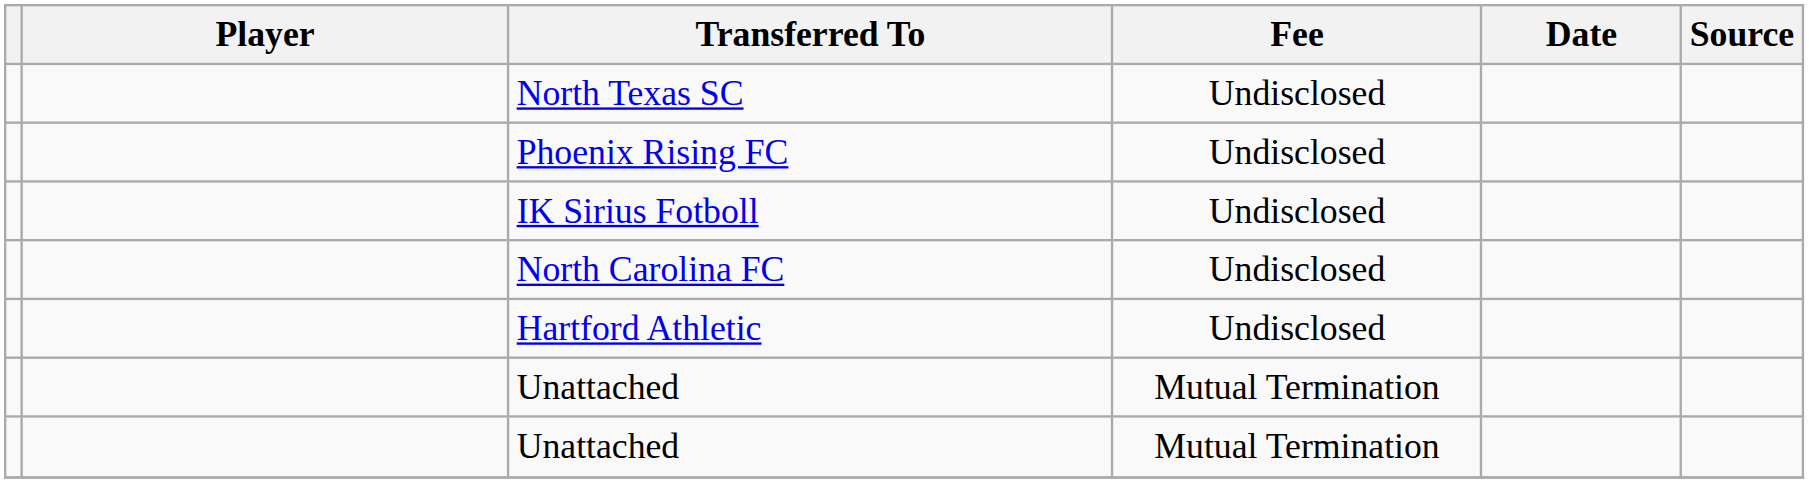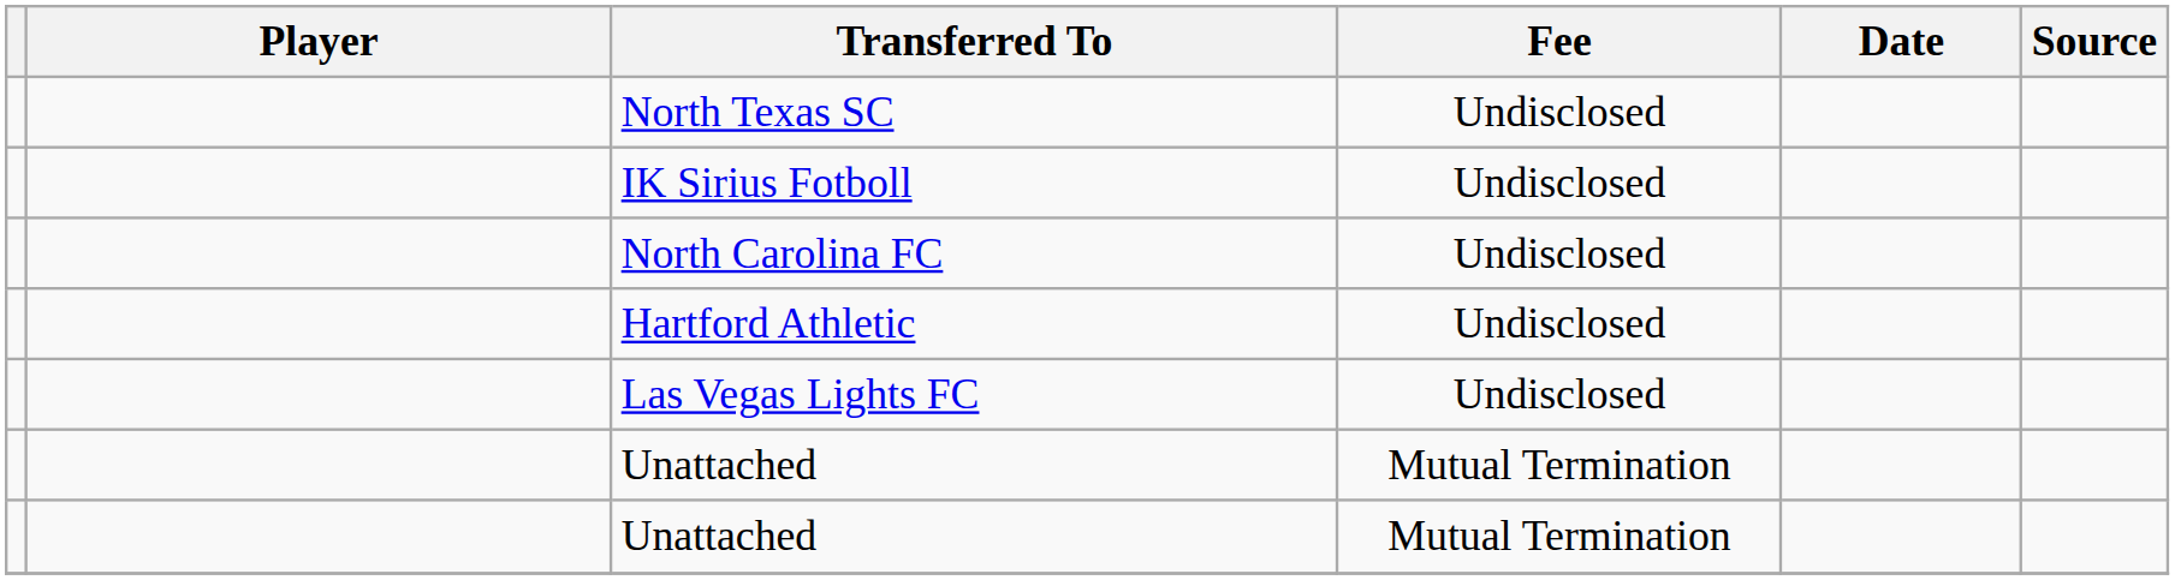 <table class="wikitable plainrowheaders sortable" style="font-size:95%">
 <tr>
 <th></th>
 <th scope="col" style="width:200px;">Player</th>
 <th scope="col" style="width:250px;">Transferred To</th>
 <th scope="col" style="width:150px;">Fee</th>
 <th scope="col" style="width:78px;">Date</th>
 <th>Source</th>
 </tr>
 <tr>
 <td align=center></td>
 <td></td>
 <td> <a href='#'>North Texas SC</a></td>
-<td align=center>Undisclosed</td>
-<td align=center></td>
-<td align=center></td>
-</tr>
-<tr>
-<td align=center></td>
-<td></td>
-<td> <a href='#'>Phoenix Rising FC</a></td>
 <td align=center>Undisclosed</td>
 <td align=center></td>
 <td align=center></td>
 </tr>
 <tr>
 <td align=center></td>
 <td></td>
 <td> <a href='#'>IK Sirius Fotboll</a></td>
 <td align=center>Undisclosed</td>
 <td align=center></td>
 <td align=center></td>
 </tr>
 <tr>
 <td align=center></td>
 <td></td>
 <td> <a href='#'>North Carolina FC</a></td>
 <td align=center>Undisclosed</td>
 <td align=center></td>
 <td align=center></td>
 </tr>
 <tr>
 <td align=center></td>
 <td></td>
 <td> <a href='#'>Hartford Athletic</a></td>
 <td align=center>Undisclosed</td>
 <td align=center></td>
 <td align=center></td>
 </tr>
 <tr>
 <td align=center></td>
 <td></td>
+<td> <a href='#'>Las Vegas Lights FC</a></td>
+<td align=center>Undisclosed</td>
+<td align=center></td>
+<td align=center></td>
+</tr>
+<tr>
+<td align=center></td>
+<td></td>
 <td>Unattached</td>
 <td align=center>Mutual Termination</td>
 <td align=center></td>
 <td align=center></td>
 </tr>
 <tr>
 <td align=center></td>
 <td></td>
 <td>Unattached</td>
 <td align=center>Mutual Termination</td>
 <td align=center></td>
 <td align=center></td>
 </tr>
 <tr>
 </tr>
 </table>
